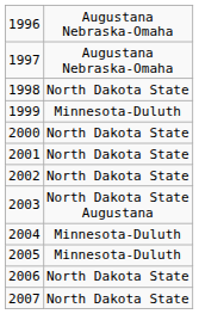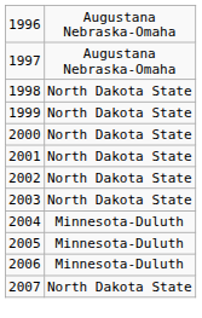 <table class="wikitable" style="text-align:center">
 <tr>
 <td>1996</td>
 <td>Augustana<br>Nebraska-Omaha</td>
 </tr>
 <tr>
 <td>1997</td>
 <td>Augustana<br>Nebraska-Omaha</td>
 </tr>
 <tr>
 <td>1998</td>
 <td>North Dakota State</td>
 </tr>
 <tr>
 <td>1999</td>
-<td>Minnesota-Duluth</td>
+<td>North Dakota State</td>
 </tr>
 <tr>
 <td>2000</td>
 <td>North Dakota State</td>
 </tr>
 <tr>
 <td>2001</td>
 <td>North Dakota State</td>
 </tr>
 <tr>
 <td>2002</td>
 <td>North Dakota State</td>
 </tr>
 <tr>
 <td>2003</td>
-<td>North Dakota State<br>Augustana</td>
+<td>North Dakota State</td>
 </tr>
 <tr>
 <td>2004</td>
 <td>Minnesota-Duluth</td>
 </tr>
 <tr>
 <td>2005</td>
 <td>Minnesota-Duluth</td>
 </tr>
 <tr>
 <td>2006</td>
-<td>North Dakota State</td>
+<td>Minnesota-Duluth</td>
 </tr>
 <tr>
 <td>2007</td>
 <td>North Dakota State</td>
 </tr>
 </table>
